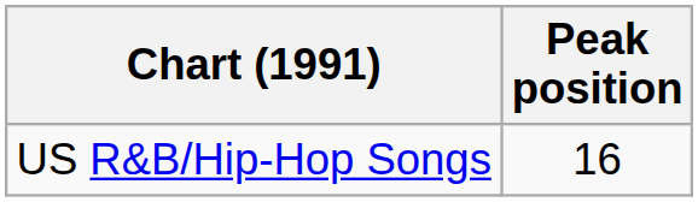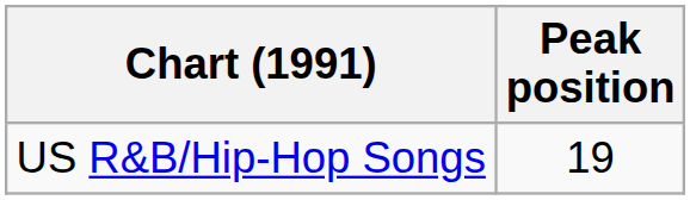 <table class="wikitable sortable">
 <tr>
 <th>Chart (1991)</th>
 <th>Peak<br>position</th>
 </tr>
 <tr>
 <td>US <a href='#'>R&B/Hip-Hop Songs</a></td>
-<td style="text-align:center;">16</td>
+<td style="text-align:center;">19</td>
 </tr>
 </table>
